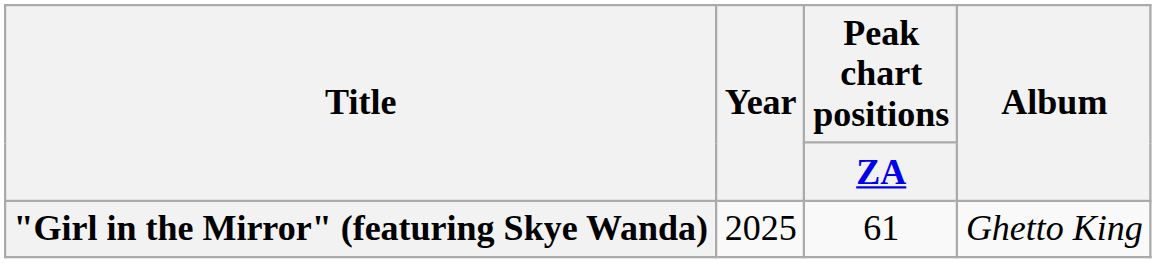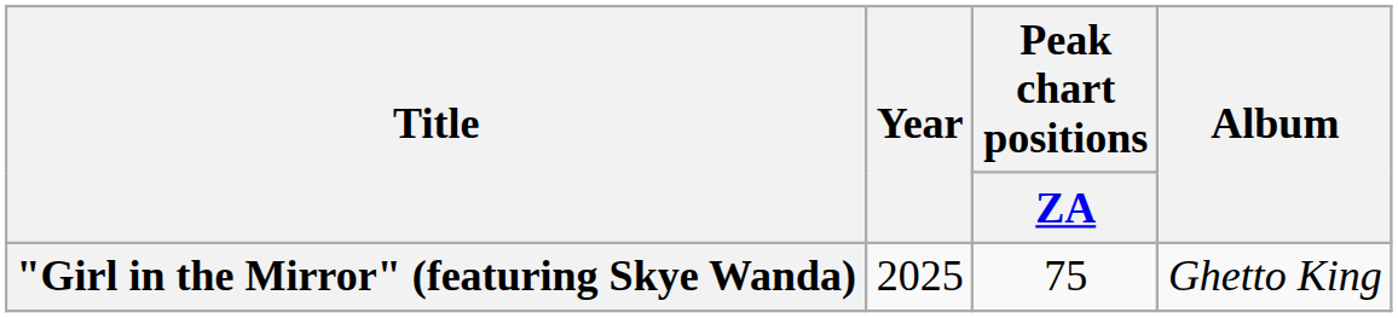 <table class="wikitable plainrowheaders" style="text-align:center;" border="1">
 <tr>
 <th scope="col" rowspan="2">Title</th>
 <th scope="col" rowspan="2">Year</th>
 <th scope="col" colspan="1">Peak chart positions</th>
 <th scope="col" rowspan="2">Album</th>
 </tr>
 <tr>
 <th scope="col" style="width:3em;font-size:100%;"><a href='#'>ZA</a><br></th>
 </tr>
 <tr>
 <th scope="row">"Girl in the Mirror" (featuring Skye Wanda)</th>
 <td>2025</td>
-<td>61</td>
+<td>75</td>
 <td><em>Ghetto King</em></td>
 </tr>
 </table>
